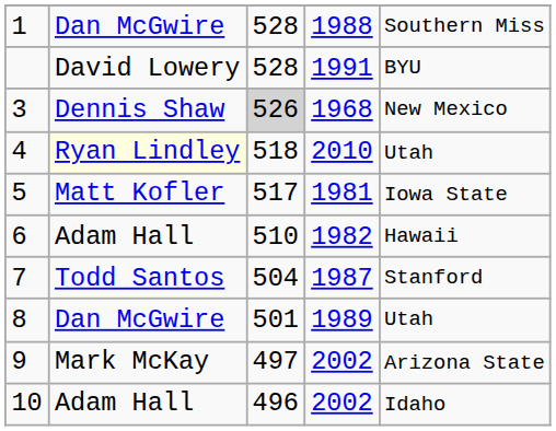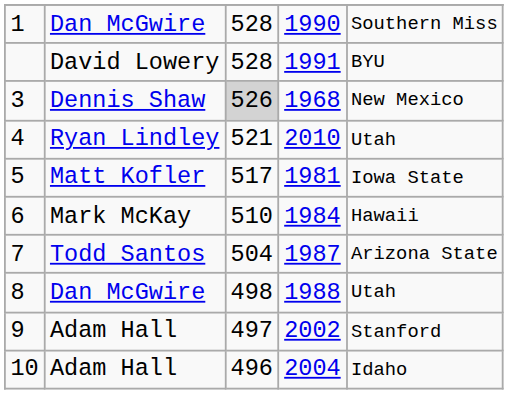 <table class="wikitable">
 <tr>
 </tr>
 <tr>
 <td>1</td>
 <td><a href='#'>Dan McGwire</a></td>
 <td><abbr>528</abbr></td>
-<td><a href='#'>1988</a></td>
+<td><a href='#'>1990</a></td>
 <td style="font-size:80%;">Southern Miss</td>
 </tr>
 <tr>
 <td></td>
 <td>David Lowery</td>
 <td><abbr>528</abbr></td>
 <td><a href='#'>1991</a></td>
 <td style="font-size:80%;">BYU</td>
 </tr>
 <tr>
 <td>3</td>
 <td><a href='#'>Dennis Shaw</a></td>
 <td style="background: lightgrey;"><abbr>526</abbr></td>
 <td><a href='#'>1968</a></td>
 <td style="font-size:80%;">New Mexico</td>
 </tr>
 <tr>
 <td>4</td>
-<td style="background: lightyellow;"><a href='#'>Ryan Lindley</a></td>
-<td><abbr>518</abbr></td>
+<td><a href='#'>Ryan Lindley</a></td>
+<td><abbr>521</abbr></td>
 <td><a href='#'>2010</a></td>
 <td style="font-size:80%;">Utah</td>
 </tr>
 <tr>
 <td>5</td>
 <td><a href='#'>Matt Kofler</a></td>
 <td><abbr>517</abbr></td>
 <td><a href='#'>1981</a></td>
 <td style="font-size:80%;">Iowa State</td>
 </tr>
 <tr>
 <td>6</td>
-<td>Adam Hall</td>
+<td>Mark McKay</td>
 <td><abbr>510</abbr></td>
-<td><a href='#'>1982</a></td>
+<td><a href='#'>1984</a></td>
 <td style="font-size:80%;">Hawaii</td>
 </tr>
 <tr>
 <td>7</td>
 <td><a href='#'>Todd Santos</a></td>
 <td><abbr>504</abbr></td>
 <td><a href='#'>1987</a></td>
-<td style="font-size:80%;">Stanford</td>
+<td style="font-size:80%;">Arizona State</td>
 </tr>
 <tr>
 <td>8</td>
 <td><a href='#'>Dan McGwire</a></td>
-<td><abbr>501</abbr></td>
-<td><a href='#'>1989</a></td>
+<td><abbr>498</abbr></td>
+<td><a href='#'>1988</a></td>
 <td style="font-size:80%;">Utah</td>
 </tr>
 <tr>
 <td>9</td>
-<td>Mark McKay</td>
+<td>Adam Hall</td>
 <td><abbr>497</abbr></td>
 <td><a href='#'>2002</a></td>
-<td style="font-size:80%;">Arizona State</td>
+<td style="font-size:80%;">Stanford</td>
 </tr>
 <tr>
 <td>10</td>
 <td>Adam Hall</td>
 <td><abbr>496</abbr></td>
-<td><a href='#'>2002</a></td>
+<td><a href='#'>2004</a></td>
 <td style="font-size:80%;">Idaho</td>
 </tr>
 </table>
